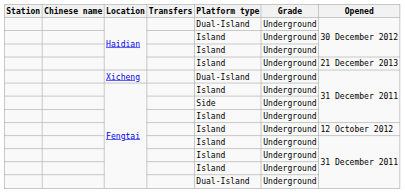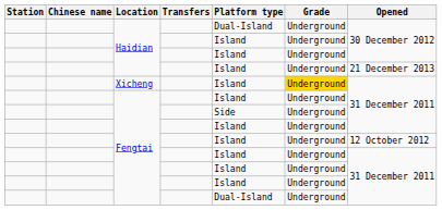 <table class=wikitable>
 <tr>
 <th>Station</th>
 <th>Chinese name</th>
 <th>Location</th>
 <th>Transfers</th>
 <th>Platform type</th>
 <th>Grade</th>
 <th>Opened</th>
 </tr>
 <tr>
 <td></td>
 <td><span></span></td>
 <td rowspan=4><a href='#'>Haidian</a></td>
 <td> </td>
 <td>Dual-Island</td>
 <td>Underground</td>
 <td rowspan=3>30 December 2012</td>
 </tr>
 <tr>
 <td></td>
 <td><span></span></td>
 <td></td>
 <td>Island</td>
 <td>Underground</td>
 </tr>
 <tr>
 <td></td>
 <td><span></span></td>
 <td></td>
 <td>Island</td>
 <td>Underground</td>
 </tr>
 <tr>
 <td></td>
 <td><span></span></td>
 <td></td>
 <td>Island</td>
 <td>Underground</td>
 <td>21 December 2013</td>
 </tr>
 <tr>
 <td></td>
 <td><span></span></td>
 <td><a href='#'>Xicheng</a></td>
 <td> <br></td>
-<td>Dual-Island</td>
-<td>Underground</td>
+<td>Island</td>
+<td style="background: gold;">Underground</td>
 <td rowspan=4>31 December 2011</td>
 </tr>
 <tr>
 <td></td>
 <td><span></span></td>
 <td rowspan=8><a href='#'>Fengtai</a></td>
 <td></td>
 <td>Island</td>
 <td>Underground</td>
 </tr>
 <tr>
 <td></td>
 <td><span></span></td>
 <td></td>
 <td>Side</td>
 <td>Underground</td>
 </tr>
 <tr>
 <td></td>
 <td><span></span></td>
 <td></td>
 <td>Island</td>
 <td>Underground</td>
 </tr>
 <tr>
 <td></td>
 <td><span></span></td>
 <td></td>
 <td>Island</td>
 <td>Underground</td>
 <td>12 October 2012</td>
 </tr>
 <tr>
 <td></td>
 <td><span></span></td>
 <td></td>
 <td>Island</td>
 <td>Underground</td>
 <td rowspan=4>31 December 2011</td>
 </tr>
 <tr>
 <td></td>
 <td><span></span></td>
 <td></td>
 <td>Island</td>
 <td>Underground</td>
 </tr>
 <tr>
 <td></td>
 <td><span></span></td>
 <td></td>
 <td>Island</td>
 <td>Underground</td>
 </tr>
 <tr>
 <td></td>
 <td><span></span></td>
 <td></td>
 <td>Dual-Island</td>
 <td>Underground</td>
 </tr>
 </table>
